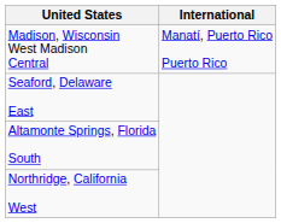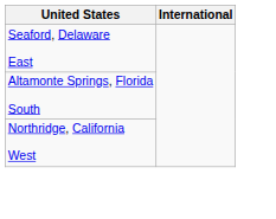 <table class="wikitable">
 <tr>
 <th>United States</th>
 <th>International</th>
-</tr>
-<tr>
-<td> <a href='#'>Madison</a>, <a href='#'>Wisconsin</a><br>West Madison<br><a href='#'>Central</a></td>
-<td> <a href='#'>Manatí</a>, <a href='#'>Puerto Rico</a><br><br><a href='#'>Puerto Rico</a></td>
 </tr>
 <tr>
 <td> <a href='#'>Seaford</a>, <a href='#'>Delaware</a><br><br><a href='#'>East</a></td>
 <td rowspan=3></td>
 </tr>
 <tr>
 <td> <a href='#'>Altamonte Springs</a>, <a href='#'>Florida</a><br><br><a href='#'>South</a></td>
 </tr>
 <tr>
 <td> <a href='#'>Northridge</a>, <a href='#'>California</a><br><br><a href='#'>West</a></td>
 </tr>
 </table>
